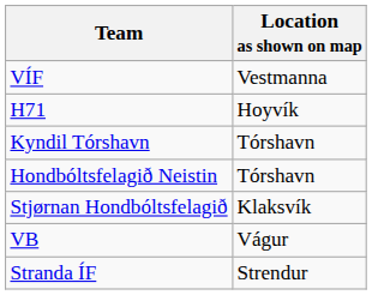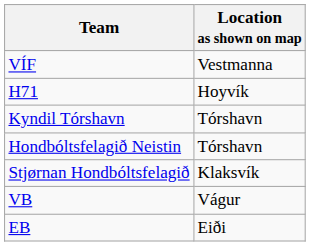 <table class=wikitable>
 <tr>
 <th>Team</th>
 <th>Location<br><small>as shown on map</small></th>
 </tr>
 <tr>
 <td><a href='#'>VÍF</a></td>
 <td>Vestmanna</td>
 </tr>
 <tr>
 <td><a href='#'>H71</a></td>
 <td>Hoyvík</td>
 </tr>
 <tr>
 <td><a href='#'>Kyndil Tórshavn</a></td>
 <td>Tórshavn</td>
 </tr>
 <tr>
 <td><a href='#'>Hondbóltsfelagið Neistin</a></td>
 <td>Tórshavn</td>
 </tr>
 <tr>
 <td><a href='#'>Stjørnan Hondbóltsfelagið</a></td>
 <td>Klaksvík</td>
 </tr>
 <tr>
 <td><a href='#'>VB</a></td>
 <td>Vágur</td>
 </tr>
 <tr>
-<td><a href='#'>Stranda ÍF</a></td>
-<td>Strendur</td>
+<td><a href='#'>EB</a></td>
+<td>Eiði</td>
 </tr>
 </table>
